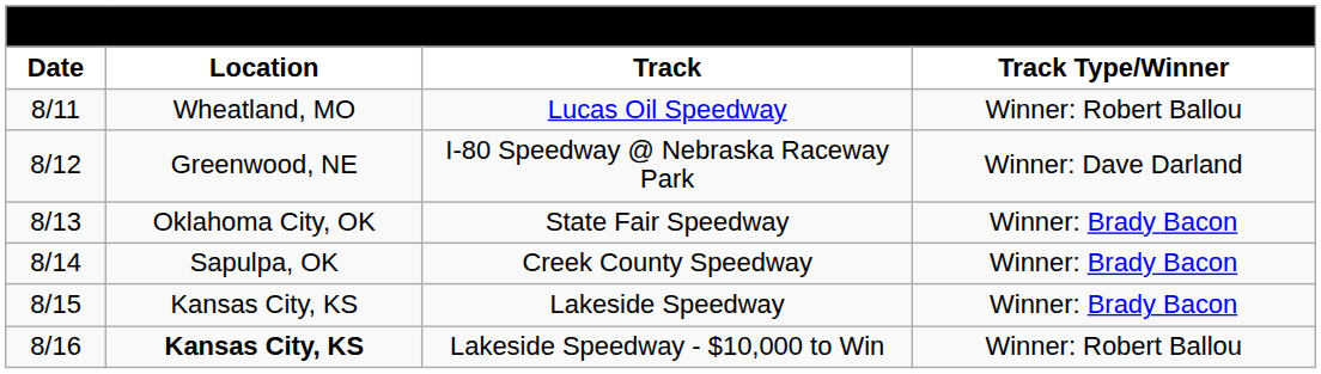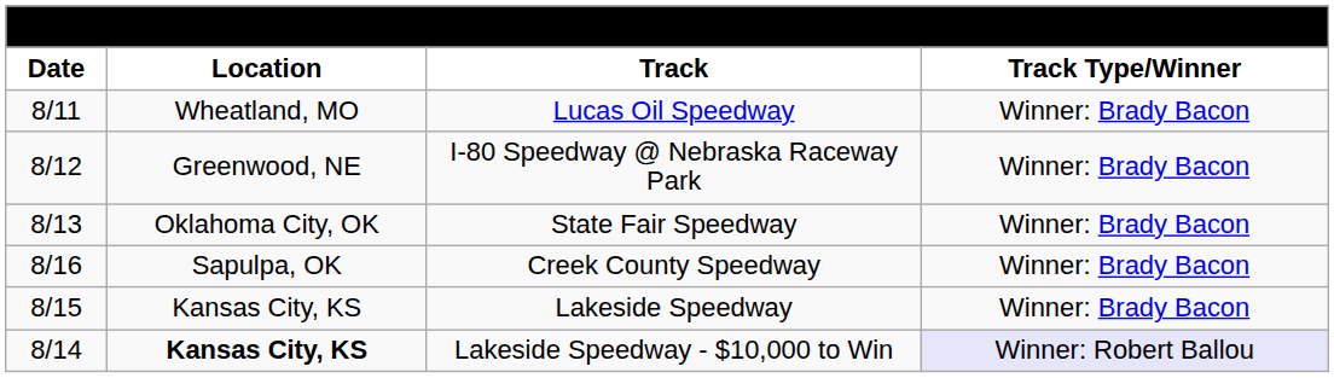 <table class="wikitable" style="text-align:center;" width=800px>
 <tr>
 <td width=800px style="background:black;" style=color:white colspan=5><strong>2008 TNT Tour</strong></td>
 </tr>
 <tr>
 <td width=50px style="background:white;"><strong>Date</strong></td>
 <td width=175px style="background:white;"><strong>Location</strong></td>
 <td width=275px style="background:white;"><strong>Track</strong></td>
 <td width=225px style="background:white;"><strong>Track Type/Winner</strong></td>
 </tr>
 <tr>
 <td>8/11</td>
 <td>Wheatland, MO</td>
 <td><a href='#'>Lucas Oil Speedway</a></td>
-<td>Winner: Robert Ballou</td>
+<td>Winner: <a href='#'>Brady Bacon</a></td>
 </tr>
 <tr>
 <td>8/12</td>
 <td>Greenwood, NE</td>
 <td>I-80 Speedway @ Nebraska Raceway Park</td>
-<td>Winner: Dave Darland</td>
+<td>Winner: <a href='#'>Brady Bacon</a></td>
 </tr>
 <tr>
 <td>8/13</td>
 <td>Oklahoma City, OK</td>
 <td>State Fair Speedway</td>
 <td>Winner: <a href='#'>Brady Bacon</a></td>
 </tr>
 <tr>
-<td>8/14</td>
+<td>8/16</td>
 <td>Sapulpa, OK</td>
 <td>Creek County Speedway</td>
 <td>Winner: <a href='#'>Brady Bacon</a></td>
 </tr>
 <tr>
 <td>8/15</td>
 <td>Kansas City, KS</td>
 <td>Lakeside Speedway</td>
 <td>Winner: <a href='#'>Brady Bacon</a></td>
 </tr>
 <tr>
-<td>8/16</td>
+<td>8/14</td>
 <td><strong>Kansas City, KS</strong></td>
 <td>Lakeside Speedway - $10,000 to Win</td>
-<td>Winner: Robert Ballou</td>
+<td style="background: lavender;">Winner: Robert Ballou</td>
 </tr>
 </table>
